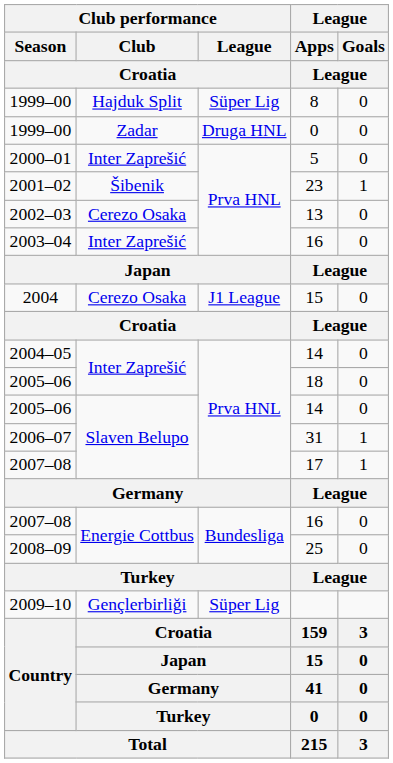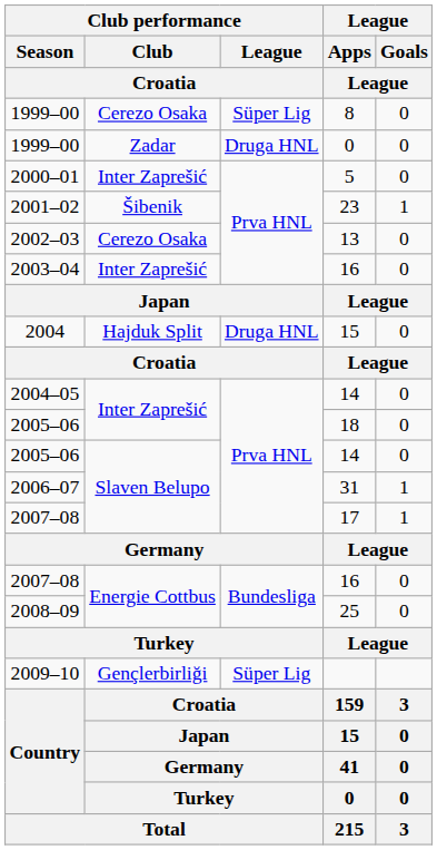 <table class="wikitable" style="text-align:center;">
 <tr>
 <th colspan=3>Club performance</th>
 <th colspan=2>League</th>
 </tr>
 <tr>
 <th>Season</th>
 <th>Club</th>
 <th>League</th>
 <th>Apps</th>
 <th>Goals</th>
 </tr>
 <tr>
 <th colspan=3>Croatia</th>
 <th colspan=2>League</th>
 </tr>
 <tr>
 <td>1999–00</td>
-<td><a href='#'>Hajduk Split</a></td>
+<td><a href='#'>Cerezo Osaka</a></td>
 <td><a href='#'>Süper Lig</a></td>
 <td>8</td>
 <td>0</td>
 </tr>
 <tr>
 <td>1999–00</td>
 <td><a href='#'>Zadar</a></td>
 <td><a href='#'>Druga HNL</a></td>
 <td>0</td>
 <td>0</td>
 </tr>
 <tr>
 <td>2000–01</td>
 <td><a href='#'>Inter Zaprešić</a></td>
 <td rowspan="4"><a href='#'>Prva HNL</a></td>
 <td>5</td>
 <td>0</td>
 </tr>
 <tr>
 <td>2001–02</td>
 <td><a href='#'>Šibenik</a></td>
 <td>23</td>
 <td>1</td>
 </tr>
 <tr>
 <td>2002–03</td>
 <td><a href='#'>Cerezo Osaka</a></td>
 <td>13</td>
 <td>0</td>
 </tr>
 <tr>
 <td>2003–04</td>
 <td><a href='#'>Inter Zaprešić</a></td>
 <td>16</td>
 <td>0</td>
 </tr>
 <tr>
 <th colspan=3>Japan</th>
 <th colspan=2>League</th>
 </tr>
 <tr>
 <td>2004</td>
-<td><a href='#'>Cerezo Osaka</a></td>
-<td><a href='#'>J1 League</a></td>
+<td><a href='#'>Hajduk Split</a></td>
+<td><a href='#'>Druga HNL</a></td>
 <td>15</td>
 <td>0</td>
 </tr>
 <tr>
 <th colspan=3>Croatia</th>
 <th colspan=2>League</th>
 </tr>
 <tr>
 <td>2004–05</td>
 <td rowspan="2"><a href='#'>Inter Zaprešić</a></td>
 <td rowspan="5"><a href='#'>Prva HNL</a></td>
 <td>14</td>
 <td>0</td>
 </tr>
 <tr>
 <td>2005–06</td>
 <td>18</td>
 <td>0</td>
 </tr>
 <tr>
 <td>2005–06</td>
 <td rowspan="3"><a href='#'>Slaven Belupo</a></td>
 <td>14</td>
 <td>0</td>
 </tr>
 <tr>
 <td>2006–07</td>
 <td>31</td>
 <td>1</td>
 </tr>
 <tr>
 <td>2007–08</td>
 <td>17</td>
 <td>1</td>
 </tr>
 <tr>
 <th colspan=3>Germany</th>
 <th colspan=2>League</th>
 </tr>
 <tr>
 <td>2007–08</td>
 <td rowspan="2"><a href='#'>Energie Cottbus</a></td>
 <td rowspan="2"><a href='#'>Bundesliga</a></td>
 <td>16</td>
 <td>0</td>
 </tr>
 <tr>
 <td>2008–09</td>
 <td>25</td>
 <td>0</td>
 </tr>
 <tr>
 <th colspan=3>Turkey</th>
 <th colspan=2>League</th>
 </tr>
 <tr>
 <td>2009–10</td>
 <td><a href='#'>Gençlerbirliği</a></td>
 <td><a href='#'>Süper Lig</a></td>
 <td></td>
 <td></td>
 </tr>
 <tr>
 <th rowspan=4>Country</th>
 <th colspan=2>Croatia</th>
 <th>159</th>
 <th>3</th>
 </tr>
 <tr>
 <th colspan=2>Japan</th>
 <th>15</th>
 <th>0</th>
 </tr>
 <tr>
 <th colspan=2>Germany</th>
 <th>41</th>
 <th>0</th>
 </tr>
 <tr>
 <th colspan=2>Turkey</th>
 <th>0</th>
 <th>0</th>
 </tr>
 <tr>
 <th colspan=3>Total</th>
 <th>215</th>
 <th>3</th>
 </tr>
 </table>
